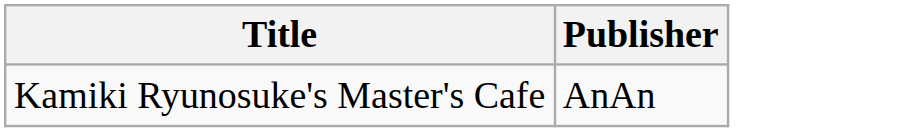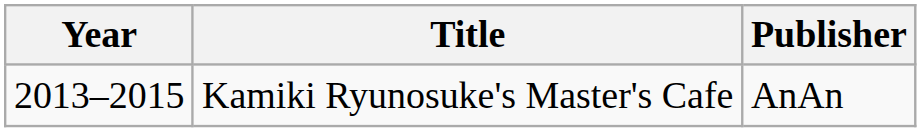 <table class="wikitable sortable mw-collapsible">
 <tr>
+<th>Year</th>
 <th>Title</th>
 <th>Publisher</th>
 </tr>
 <tr>
+<td>2013–2015</td>
 <td>Kamiki Ryunosuke's Master's Cafe</td>
 <td>AnAn</td>
 </tr>
 </table>
